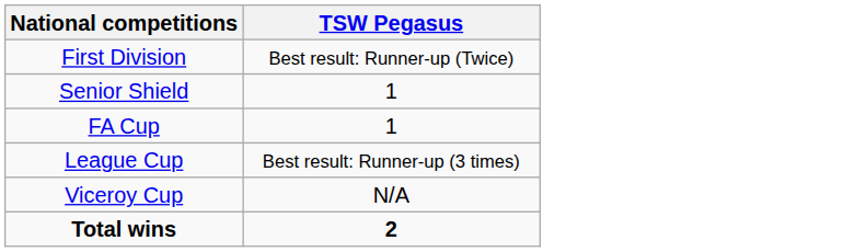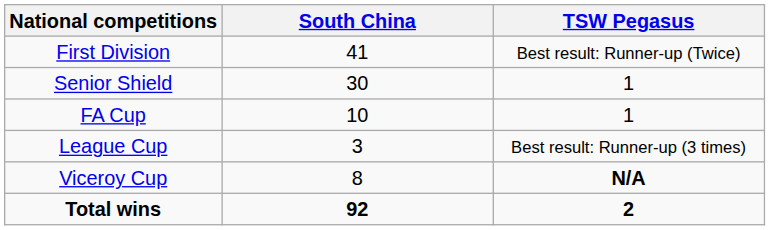 <table class="wikitable" style="text-align:center;font-size:95%">
 <tr>
 <th>National competitions</th>
+<th style="width:200px;"><a href='#'>South China</a></th>
 <th style="width:200px;"><a href='#'>TSW Pegasus</a></th>
 </tr>
 <tr>
 <td><a href='#'>First Division</a></td>
+<td>41</td>
 <td><small>Best result: Runner-up (Twice)</small></td>
 </tr>
 <tr>
 <td><a href='#'>Senior Shield</a></td>
+<td>30</td>
 <td>1</td>
 </tr>
 <tr>
 <td><a href='#'>FA Cup</a></td>
+<td>10</td>
 <td>1</td>
 </tr>
 <tr>
 <td><a href='#'>League Cup</a></td>
+<td>3</td>
 <td><small>Best result: Runner-up (3 times)</small></td>
 </tr>
 <tr>
 <td><a href='#'>Viceroy Cup</a></td>
-<td>N/A</td>
+<td>8</td>
+<td><strong>N/A</strong></td>
 </tr>
 <tr>
 <td><strong>Total wins</strong></td>
+<td><strong>92</strong></td>
 <td><strong>2</strong></td>
 </tr>
 </table>
